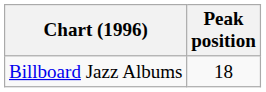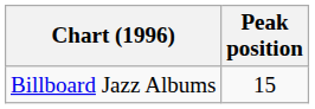 <table class="wikitable">
 <tr>
 <th>Chart (1996)</th>
 <th>Peak<br>position</th>
 </tr>
 <tr>
 <td><a href='#'>Billboard</a> Jazz Albums</td>
-<td align=center>18</td>
+<td align=center>15</td>
 </tr>
 </table>
